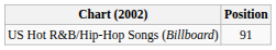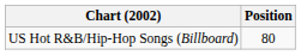 <table class="wikitable">
 <tr>
 <th align="center">Chart (2002)</th>
 <th align="center">Position</th>
 </tr>
 <tr>
 <td>US Hot R&B/Hip-Hop Songs (<em>Billboard</em>)</td>
-<td align="center">91</td>
+<td align="center">80</td>
 </tr>
 </table>
